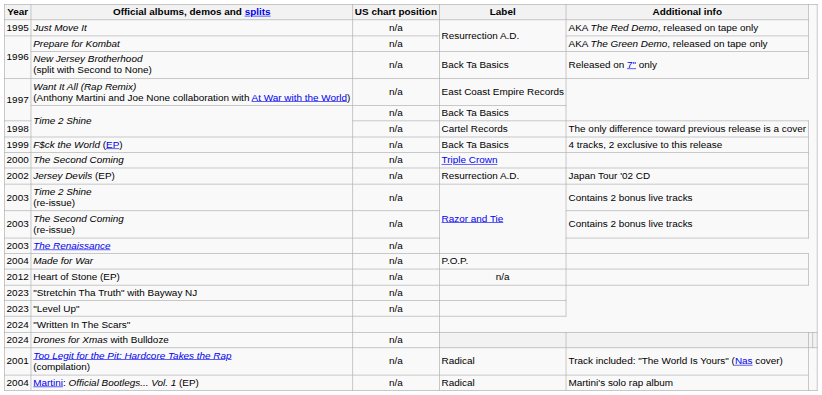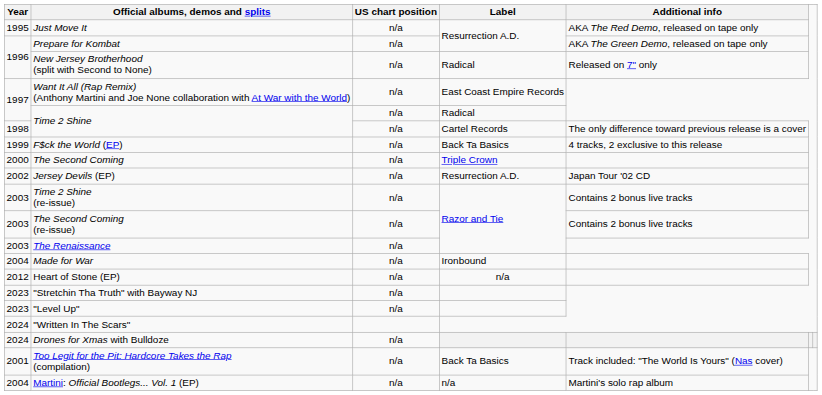 <table class="wikitable">
 <tr>
 <th>Year</th>
 <th>Official albums, demos and <a href='#'>splits</a></th>
 <th>US chart position</th>
 <th>Label</th>
 <th>Additional info</th>
 </tr>
 <tr>
 <td>1995</td>
 <td><em>Just Move It</em></td>
 <td align="center">n/a</td>
 <td rowspan="2">Resurrection A.D.</td>
 <td>AKA <em>The Red Demo</em>, released on tape only</td>
 </tr>
 <tr>
 <td rowspan="2">1996</td>
 <td><em>Prepare for Kombat</em></td>
 <td align="center">n/a</td>
 <td>AKA <em>The Green Demo</em>, released on tape only</td>
 </tr>
 <tr>
 <td><em>New Jersey Brotherhood</em><br>(split with Second to None)</td>
 <td align="center">n/a</td>
-<td>Back Ta Basics</td>
+<td>Radical</td>
 <td>Released on <a href='#'>7"</a> only</td>
 </tr>
 <tr>
 <td rowspan="2">1997</td>
 <td><em>Want It All (Rap Remix)</em><br>(Anthony Martini and Joe None collaboration with <a href='#'>At War with the World</a>)</td>
 <td align="center">n/a</td>
 <td>East Coast Empire Records</td>
 </tr>
 <tr>
 <td rowspan="2"><em>Time 2 Shine</em></td>
 <td align="center">n/a</td>
-<td>Back Ta Basics</td>
+<td>Radical</td>
 </tr>
 <tr>
 <td>1998</td>
 <td align="center">n/a</td>
 <td>Cartel Records</td>
 <td>The only difference toward previous release is a cover</td>
 </tr>
 <tr>
 <td>1999</td>
 <td><em>F$ck the World</em> (<a href='#'>EP</a>)</td>
 <td align="center">n/a</td>
 <td>Back Ta Basics</td>
 <td>4 tracks, 2 exclusive to this release</td>
 </tr>
 <tr>
 <td>2000</td>
 <td><em>The Second Coming</em></td>
 <td align="center">n/a</td>
 <td><a href='#'>Triple Crown</a></td>
 <td></td>
 </tr>
 <tr>
 <td>2002</td>
 <td><em>Jersey Devils</em> (EP)</td>
 <td align="center">n/a</td>
 <td>Resurrection A.D.</td>
 <td>Japan Tour '02 CD</td>
 </tr>
 <tr>
 <td>2003</td>
 <td><em>Time 2 Shine</em><br>(re-issue)</td>
 <td align="center">n/a</td>
 <td rowspan="3"><a href='#'>Razor and Tie</a></td>
 <td>Contains 2 bonus live tracks</td>
 </tr>
 <tr>
 <td>2003</td>
 <td><em>The Second Coming</em><br>(re-issue)</td>
 <td align="center">n/a</td>
 <td>Contains 2 bonus live tracks</td>
 </tr>
 <tr>
 <td>2003</td>
 <td><em><a href='#'>The Renaissance</a></em></td>
 <td align="center">n/a</td>
 </tr>
 <tr>
 <td>2004</td>
 <td><em>Made for War</em></td>
 <td align="center">n/a</td>
-<td>P.O.P.</td>
+<td>Ironbound</td>
 <td></td>
 </tr>
 <tr>
 <td>2012</td>
 <td>Heart of Stone (EP)</td>
 <td align="center">n/a</td>
 <td align="center">n/a</td>
 <td></td>
 </tr>
 <tr>
 <td>2023</td>
 <td>"Stretchin Tha Truth" with Bayway NJ</td>
 <td align="center">n/a</td>
 <td></td>
 </tr>
 <tr>
 <td>2023</td>
 <td>"Level Up"</td>
 <td align="center">n/a</td>
 <td></td>
 </tr>
 <tr>
 <td>2024</td>
 <td>"Written In The Scars"</td>
 <td></td>
 </tr>
 <tr>
 <td>2024</td>
 <td><em>Drones for Xmas </em> with Bulldoze</td>
 <td align="center">n/a</td>
 <th></th>
 <th></th>
 <th></th>
 <th></th>
 </tr>
 <tr>
 <td>2001</td>
 <td><em><a href='#'>Too Legit for the Pit: Hardcore Takes the Rap</a><br></em>(compilation)</td>
 <td align="center">n/a</td>
-<td>Radical</td>
+<td>Back Ta Basics</td>
 <td>Track included: "The World Is Yours" (<a href='#'>Nas</a> cover)</td>
 </tr>
 <tr>
 <td>2004</td>
 <td><a href='#'>Martini</a>: <em>Official Bootlegs... Vol. 1</em> (EP)</td>
 <td align="center">n/a</td>
-<td>Radical</td>
+<td>n/a</td>
 <td>Martini's solo rap album</td>
 </tr>
 </table>
